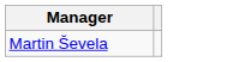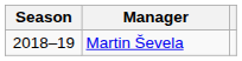 <table class="wikitable">
 <tr>
+<th style="width:70px;">Season</th>
 <th style="width:140px;">Manager</th>
 <th></th>
 </tr>
 <tr>
+<td style="text-align:center;">2018–19</td>
 <td> <a href='#'>Martin Ševela</a></td>
 <td></td>
 </tr>
 </table>
